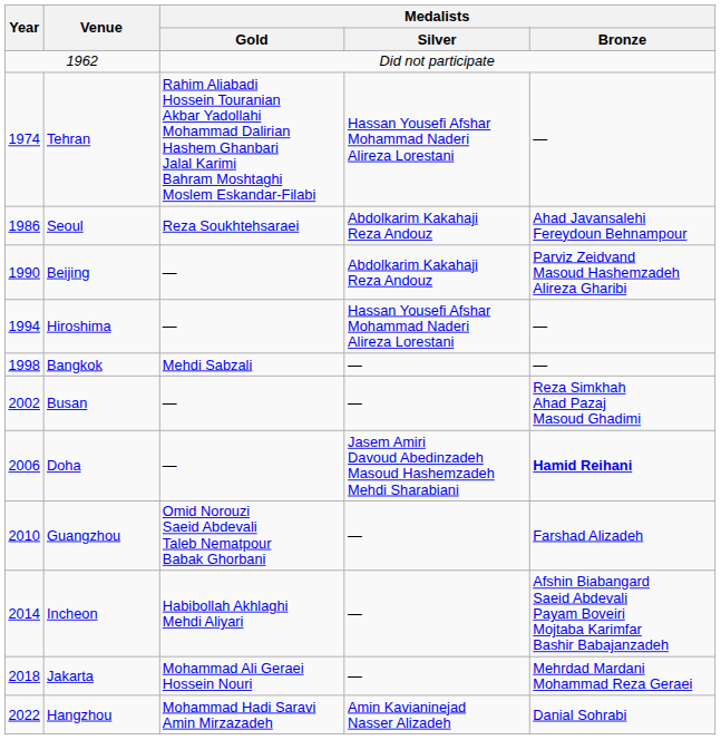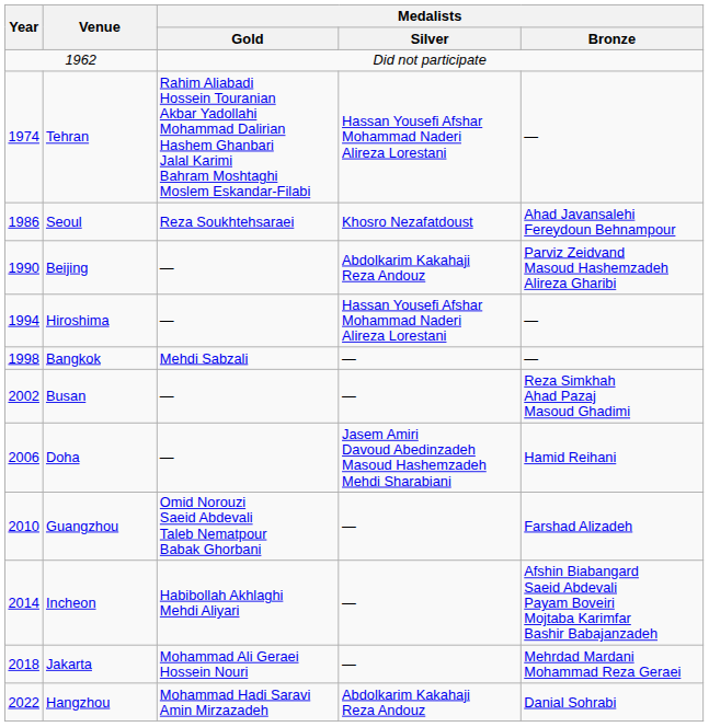 <table class="wikitable" style="text-align:left; font-size:90%">
 <tr>
 <th rowspan=2>Year</th>
 <th width=110 rowspan=2>Venue</th>
 <th colspan=3>Medalists</th>
 </tr>
 <tr>
 <th width=180 align="center">Gold</th>
 <th width=180 align="center">Silver</th>
 <th width=180 align="center">Bronze</th>
 </tr>
 <tr>
 <td align="center" colspan=2><em>1962</em></td>
 <td align="center" colspan=3><em>Did not participate</em></td>
 </tr>
 <tr>
 <td><a href='#'>1974</a></td>
 <td><a href='#'>Tehran</a></td>
 <td><a href='#'>Rahim Aliabadi</a><br><a href='#'>Hossein Touranian</a><br><a href='#'>Akbar Yadollahi</a><br><a href='#'>Mohammad Dalirian</a><br><a href='#'>Hashem Ghanbari</a><br><a href='#'>Jalal Karimi</a><br><a href='#'>Bahram Moshtaghi</a><br><a href='#'>Moslem Eskandar-Filabi</a></td>
 <td><a href='#'>Hassan Yousefi Afshar</a><br><a href='#'>Mohammad Naderi</a><br><a href='#'>Alireza Lorestani</a></td>
 <td>—</td>
 </tr>
 <tr>
 <td><a href='#'>1986</a></td>
 <td><a href='#'>Seoul</a></td>
 <td><a href='#'>Reza Soukhtehsaraei</a></td>
-<td><a href='#'>Abdolkarim Kakahaji</a><br><a href='#'>Reza Andouz</a></td>
+<td><a href='#'>Khosro Nezafatdoust</a></td>
 <td><a href='#'>Ahad Javansalehi</a><br><a href='#'>Fereydoun Behnampour</a></td>
 </tr>
 <tr>
 <td><a href='#'>1990</a></td>
 <td><a href='#'>Beijing</a></td>
 <td>—</td>
 <td><a href='#'>Abdolkarim Kakahaji</a><br><a href='#'>Reza Andouz</a></td>
 <td><a href='#'>Parviz Zeidvand</a><br><a href='#'>Masoud Hashemzadeh</a><br><a href='#'>Alireza Gharibi</a></td>
 </tr>
 <tr>
 <td><a href='#'>1994</a></td>
 <td><a href='#'>Hiroshima</a></td>
 <td>—</td>
 <td><a href='#'>Hassan Yousefi Afshar</a><br><a href='#'>Mohammad Naderi</a><br><a href='#'>Alireza Lorestani</a></td>
 <td>—</td>
 </tr>
 <tr>
 <td><a href='#'>1998</a></td>
 <td><a href='#'>Bangkok</a></td>
 <td><a href='#'>Mehdi Sabzali</a></td>
 <td>—</td>
 <td>—</td>
 </tr>
 <tr>
 <td><a href='#'>2002</a></td>
 <td><a href='#'>Busan</a></td>
 <td>—</td>
 <td>—</td>
 <td><a href='#'>Reza Simkhah</a><br><a href='#'>Ahad Pazaj</a><br><a href='#'>Masoud Ghadimi</a></td>
 </tr>
 <tr>
 <td><a href='#'>2006</a></td>
 <td><a href='#'>Doha</a></td>
 <td>—</td>
 <td><a href='#'>Jasem Amiri</a><br><a href='#'>Davoud Abedinzadeh</a><br><a href='#'>Masoud Hashemzadeh</a><br><a href='#'>Mehdi Sharabiani</a></td>
-<td><strong><a href='#'>Hamid Reihani</a></strong></td>
+<td><a href='#'>Hamid Reihani</a></td>
 </tr>
 <tr>
 <td><a href='#'>2010</a></td>
 <td><a href='#'>Guangzhou</a></td>
 <td><a href='#'>Omid Norouzi</a><br><a href='#'>Saeid Abdevali</a><br><a href='#'>Taleb Nematpour</a><br><a href='#'>Babak Ghorbani</a></td>
 <td>—</td>
 <td><a href='#'>Farshad Alizadeh</a></td>
 </tr>
 <tr>
 <td><a href='#'>2014</a></td>
 <td><a href='#'>Incheon</a></td>
 <td><a href='#'>Habibollah Akhlaghi</a><br><a href='#'>Mehdi Aliyari</a></td>
 <td>—</td>
 <td><a href='#'>Afshin Biabangard</a><br><a href='#'>Saeid Abdevali</a><br><a href='#'>Payam Boveiri</a><br><a href='#'>Mojtaba Karimfar</a><br><a href='#'>Bashir Babajanzadeh</a></td>
 </tr>
 <tr>
 <td><a href='#'>2018</a></td>
 <td><a href='#'>Jakarta</a></td>
 <td><a href='#'>Mohammad Ali Geraei</a><br><a href='#'>Hossein Nouri</a></td>
 <td>—</td>
 <td><a href='#'>Mehrdad Mardani</a><br><a href='#'>Mohammad Reza Geraei</a></td>
 </tr>
 <tr>
 <td><a href='#'>2022</a></td>
 <td><a href='#'>Hangzhou</a></td>
 <td><a href='#'>Mohammad Hadi Saravi</a><br><a href='#'>Amin Mirzazadeh</a></td>
-<td><a href='#'>Amin Kavianinejad</a><br><a href='#'>Nasser Alizadeh</a></td>
+<td><a href='#'>Abdolkarim Kakahaji</a><br><a href='#'>Reza Andouz</a></td>
 <td><a href='#'>Danial Sohrabi</a></td>
 </tr>
 </table>
